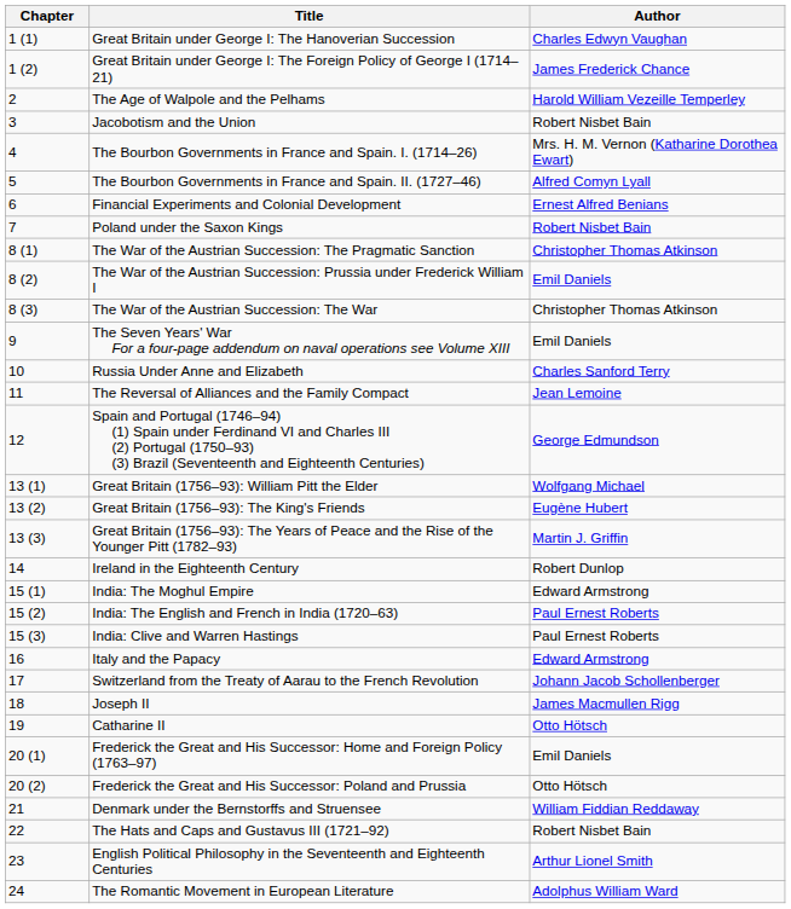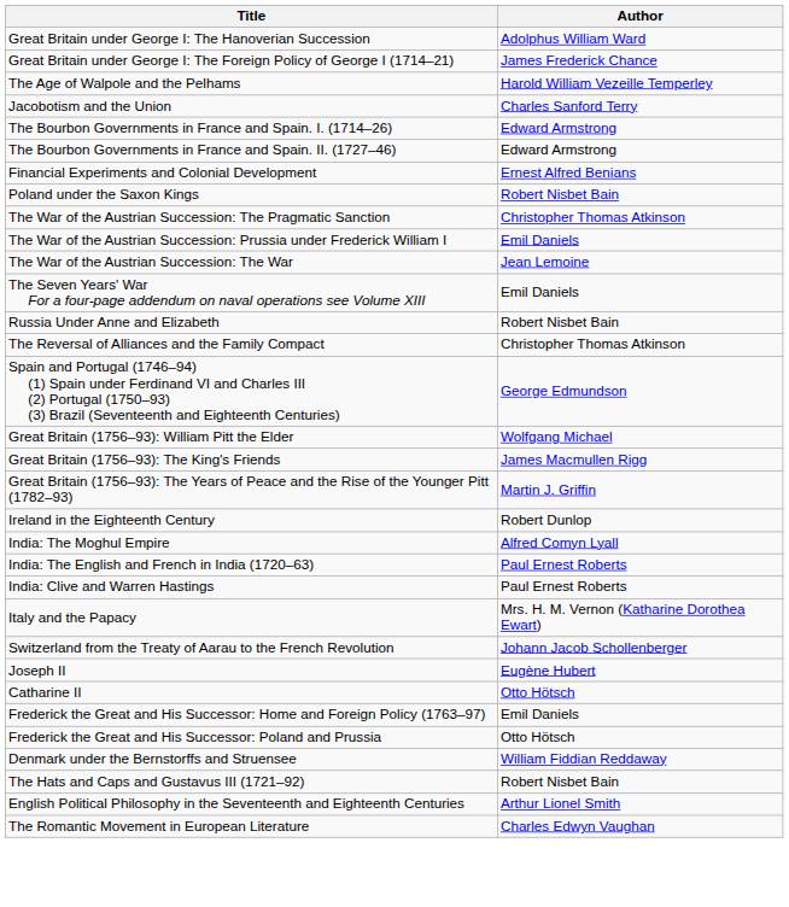 <table class=wikitable width=100%>
 <tr>
-<th width=10>Chapter</th>
 <th width=350>Title</th>
 <th width=200>Author</th>
 </tr>
 <tr>
-<td>1 (1)</td>
 <td>Great Britain under George I: The Hanoverian Succession</td>
-<td><a href='#'>Charles Edwyn Vaughan</a></td>
+<td><a href='#'>Adolphus William Ward</a></td>
 </tr>
 <tr>
-<td>1 (2)</td>
 <td>Great Britain under George I: The Foreign Policy of George I (1714–21)</td>
 <td><a href='#'>James Frederick Chance</a></td>
 </tr>
 <tr>
-<td>2</td>
 <td>The Age of Walpole and the Pelhams</td>
 <td><a href='#'>Harold William Vezeille Temperley</a></td>
 </tr>
 <tr>
-<td>3</td>
 <td>Jacobotism and the Union</td>
-<td>Robert Nisbet Bain</td>
+<td><a href='#'>Charles Sanford Terry</a></td>
 </tr>
 <tr>
-<td>4</td>
 <td>The Bourbon Governments in France and Spain. I. (1714–26)</td>
-<td>Mrs. H. M. Vernon (<a href='#'>Katharine Dorothea Ewart</a>)</td>
+<td><a href='#'>Edward Armstrong</a></td>
 </tr>
 <tr>
-<td>5</td>
 <td>The Bourbon Governments in France and Spain. II. (1727–46)</td>
-<td><a href='#'>Alfred Comyn Lyall</a></td>
+<td>Edward Armstrong</td>
 </tr>
 <tr>
-<td>6</td>
 <td>Financial Experiments and Colonial Development</td>
 <td><a href='#'>Ernest Alfred Benians</a></td>
 </tr>
 <tr>
-<td>7</td>
 <td>Poland under the Saxon Kings</td>
 <td><a href='#'>Robert Nisbet Bain</a></td>
 </tr>
 <tr>
-<td>8 (1)</td>
 <td>The War of the Austrian Succession: The Pragmatic Sanction</td>
 <td><a href='#'>Christopher Thomas Atkinson</a></td>
 </tr>
 <tr>
-<td>8 (2)</td>
 <td>The War of the Austrian Succession: Prussia under Frederick William I</td>
 <td><a href='#'>Emil Daniels</a></td>
 </tr>
 <tr>
-<td>8 (3)</td>
 <td>The War of the Austrian Succession: The War</td>
-<td>Christopher Thomas Atkinson</td>
+<td><a href='#'>Jean Lemoine</a></td>
 </tr>
 <tr>
-<td>9</td>
 <td>The Seven Years' War<br>     <em>For a four-page addendum on naval operations see Volume XIII</em></td>
 <td>Emil Daniels</td>
 </tr>
 <tr>
-<td>10</td>
 <td>Russia Under Anne and Elizabeth</td>
-<td><a href='#'>Charles Sanford Terry</a></td>
+<td>Robert Nisbet Bain</td>
 </tr>
 <tr>
-<td>11</td>
 <td>The Reversal of Alliances and the Family Compact</td>
-<td><a href='#'>Jean Lemoine</a></td>
+<td>Christopher Thomas Atkinson</td>
 </tr>
 <tr>
-<td>12</td>
 <td>Spain and Portugal (1746–94)<br>     (1) Spain under Ferdinand VI and Charles III<br>     (2) Portugal (1750–93)<br>     (3) Brazil (Seventeenth and Eighteenth Centuries)</td>
 <td><a href='#'>George Edmundson</a></td>
 </tr>
 <tr>
-<td>13 (1)</td>
 <td>Great Britain (1756–93): William Pitt the Elder</td>
 <td><a href='#'>Wolfgang Michael</a></td>
 </tr>
 <tr>
-<td>13 (2)</td>
 <td>Great Britain (1756–93): The King's Friends</td>
-<td><a href='#'>Eugène Hubert</a></td>
+<td><a href='#'>James Macmullen Rigg</a></td>
 </tr>
 <tr>
-<td>13 (3)</td>
 <td>Great Britain (1756–93): The Years of Peace and the Rise of the Younger Pitt (1782–93)</td>
 <td><a href='#'>Martin J. Griffin</a></td>
 </tr>
 <tr>
-<td>14</td>
 <td>Ireland in the Eighteenth Century</td>
 <td>Robert Dunlop</td>
 </tr>
 <tr>
-<td>15 (1)</td>
 <td>India: The Moghul Empire</td>
-<td>Edward Armstrong</td>
+<td><a href='#'>Alfred Comyn Lyall</a></td>
 </tr>
 <tr>
-<td>15 (2)</td>
 <td>India: The English and French in India (1720–63)</td>
 <td><a href='#'>Paul Ernest Roberts</a></td>
 </tr>
 <tr>
-<td>15 (3)</td>
 <td>India: Clive and Warren Hastings</td>
 <td>Paul Ernest Roberts</td>
 </tr>
 <tr>
-<td>16</td>
 <td>Italy and the Papacy</td>
-<td><a href='#'>Edward Armstrong</a></td>
+<td>Mrs. H. M. Vernon (<a href='#'>Katharine Dorothea Ewart</a>)</td>
 </tr>
 <tr>
-<td>17</td>
 <td>Switzerland from the Treaty of Aarau to the French Revolution</td>
 <td><a href='#'>Johann Jacob Schollenberger</a></td>
 </tr>
 <tr>
-<td>18</td>
 <td>Joseph II</td>
-<td><a href='#'>James Macmullen Rigg</a></td>
+<td><a href='#'>Eugène Hubert</a></td>
 </tr>
 <tr>
-<td>19</td>
 <td>Catharine II</td>
 <td><a href='#'>Otto Hötsch</a></td>
 </tr>
 <tr>
-<td>20 (1)</td>
 <td>Frederick the Great and His Successor: Home and Foreign Policy (1763–97)</td>
 <td>Emil Daniels</td>
 </tr>
 <tr>
-<td>20 (2)</td>
 <td>Frederick the Great and His Successor: Poland and Prussia</td>
 <td>Otto Hötsch</td>
 </tr>
 <tr>
-<td>21</td>
 <td>Denmark under the Bernstorffs and Struensee</td>
 <td><a href='#'>William Fiddian Reddaway</a></td>
 </tr>
 <tr>
-<td>22</td>
 <td>The Hats and Caps and Gustavus III (1721–92)</td>
 <td>Robert Nisbet Bain</td>
 </tr>
 <tr>
-<td>23</td>
 <td>English Political Philosophy in the Seventeenth and Eighteenth Centuries</td>
 <td><a href='#'>Arthur Lionel Smith</a></td>
 </tr>
 <tr>
-<td>24</td>
 <td>The Romantic Movement in European Literature</td>
-<td><a href='#'>Adolphus William Ward</a></td>
+<td><a href='#'>Charles Edwyn Vaughan</a></td>
 </tr>
 </table>
